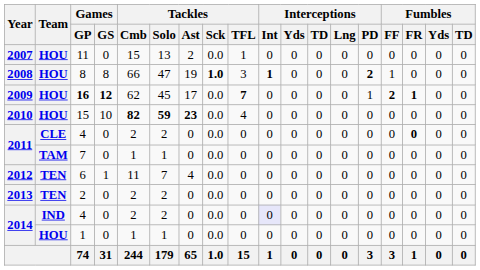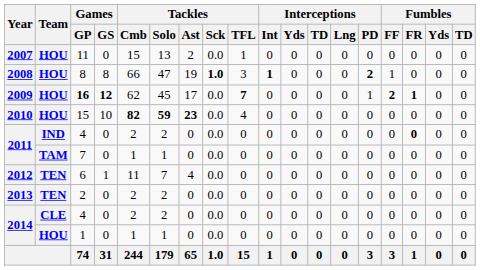 <table class="wikitable" style="text-align:center">
 <tr>
 <th rowspan="2">Year</th>
 <th rowspan="2">Team</th>
 <th colspan="2">Games</th>
 <th colspan="5">Tackles</th>
 <th colspan="5">Interceptions</th>
 <th colspan="4">Fumbles</th>
 </tr>
 <tr>
 <th>GP</th>
 <th>GS</th>
 <th>Cmb</th>
 <th>Solo</th>
 <th>Ast</th>
 <th>Sck</th>
 <th>TFL</th>
 <th>Int</th>
 <th>Yds</th>
 <th>TD</th>
 <th>Lng</th>
 <th>PD</th>
 <th>FF</th>
 <th>FR</th>
 <th>Yds</th>
 <th>TD</th>
 </tr>
 <tr>
 <th><a href='#'>2007</a></th>
 <th><a href='#'>HOU</a></th>
 <td>11</td>
 <td>0</td>
 <td>15</td>
 <td>13</td>
 <td>2</td>
 <td>0.0</td>
 <td>1</td>
 <td>0</td>
 <td>0</td>
 <td>0</td>
 <td>0</td>
 <td>0</td>
 <td>0</td>
 <td>0</td>
 <td>0</td>
 <td>0</td>
 </tr>
 <tr>
 <th><a href='#'>2008</a></th>
 <th><a href='#'>HOU</a></th>
 <td>8</td>
 <td>8</td>
 <td>66</td>
 <td>47</td>
 <td>19</td>
 <td><strong>1.0</strong></td>
 <td>3</td>
 <td><strong>1</strong></td>
 <td>0</td>
 <td>0</td>
 <td>0</td>
 <td><strong>2</strong></td>
 <td>1</td>
 <td>0</td>
 <td>0</td>
 <td>0</td>
 </tr>
 <tr>
 <th><a href='#'>2009</a></th>
 <th><a href='#'>HOU</a></th>
 <td><strong>16</strong></td>
 <td><strong>12</strong></td>
 <td>62</td>
 <td>45</td>
 <td>17</td>
 <td>0.0</td>
 <td><strong>7</strong></td>
 <td>0</td>
 <td>0</td>
 <td>0</td>
 <td>0</td>
 <td>1</td>
 <td><strong>2</strong></td>
 <td><strong>1</strong></td>
 <td>0</td>
 <td>0</td>
 </tr>
 <tr>
 <th><a href='#'>2010</a></th>
 <th><a href='#'>HOU</a></th>
 <td>15</td>
 <td>10</td>
 <td><strong>82</strong></td>
 <td><strong>59</strong></td>
 <td><strong>23</strong></td>
 <td>0.0</td>
 <td>4</td>
 <td>0</td>
 <td>0</td>
 <td>0</td>
 <td>0</td>
 <td>0</td>
 <td>0</td>
 <td>0</td>
 <td>0</td>
 <td>0</td>
 </tr>
 <tr>
 <th rowspan="2"><a href='#'>2011</a></th>
-<th><a href='#'>CLE</a></th>
+<th><a href='#'>IND</a></th>
 <td>4</td>
 <td>0</td>
 <td>2</td>
 <td>2</td>
 <td>0</td>
 <td>0.0</td>
 <td>0</td>
 <td>0</td>
 <td>0</td>
 <td>0</td>
 <td>0</td>
 <td>0</td>
 <td>0</td>
 <td><strong>0</strong></td>
 <td>0</td>
 <td>0</td>
 </tr>
 <tr>
 <th><a href='#'>TAM</a></th>
 <td>7</td>
 <td>0</td>
 <td>1</td>
 <td>1</td>
 <td>0</td>
 <td>0.0</td>
 <td>0</td>
 <td>0</td>
 <td>0</td>
 <td>0</td>
 <td>0</td>
 <td>0</td>
 <td>0</td>
 <td>0</td>
 <td>0</td>
 <td>0</td>
 </tr>
 <tr>
 <th><a href='#'>2012</a></th>
 <th><a href='#'>TEN</a></th>
 <td>6</td>
 <td>1</td>
 <td>11</td>
 <td>7</td>
 <td>4</td>
 <td>0.0</td>
 <td>0</td>
 <td>0</td>
 <td>0</td>
 <td>0</td>
 <td>0</td>
 <td>0</td>
 <td>0</td>
 <td>0</td>
 <td>0</td>
 <td>0</td>
 </tr>
 <tr>
 <th><a href='#'>2013</a></th>
 <th><a href='#'>TEN</a></th>
 <td>2</td>
 <td>0</td>
 <td>2</td>
 <td>2</td>
 <td>0</td>
 <td>0.0</td>
 <td>0</td>
 <td>0</td>
 <td>0</td>
 <td>0</td>
 <td>0</td>
 <td>0</td>
 <td>0</td>
 <td>0</td>
 <td>0</td>
 <td>0</td>
 </tr>
 <tr>
 <th rowspan="2"><a href='#'>2014</a></th>
-<th><a href='#'>IND</a></th>
+<th><a href='#'>CLE</a></th>
 <td>4</td>
 <td>0</td>
 <td>2</td>
 <td>2</td>
 <td>0</td>
 <td>0.0</td>
 <td>0</td>
-<td style="background: lavender;">0</td>
+<td>0</td>
 <td>0</td>
 <td>0</td>
 <td>0</td>
 <td>0</td>
 <td>0</td>
 <td>0</td>
 <td>0</td>
 <td>0</td>
 </tr>
 <tr>
 <th><a href='#'>HOU</a></th>
 <td>1</td>
 <td>0</td>
 <td>1</td>
 <td>1</td>
 <td>0</td>
 <td>0.0</td>
 <td>0</td>
 <td>0</td>
 <td>0</td>
 <td>0</td>
 <td>0</td>
 <td>0</td>
 <td>0</td>
 <td>0</td>
 <td>0</td>
 <td>0</td>
 </tr>
 <tr>
 <th colspan="2"></th>
 <th>74</th>
 <th>31</th>
 <th>244</th>
 <th>179</th>
 <th>65</th>
 <th>1.0</th>
 <th>15</th>
 <th>1</th>
 <th>0</th>
 <th>0</th>
 <th>0</th>
 <th>3</th>
 <th>3</th>
 <th>1</th>
 <th>0</th>
 <th>0</th>
 </tr>
 </table>
